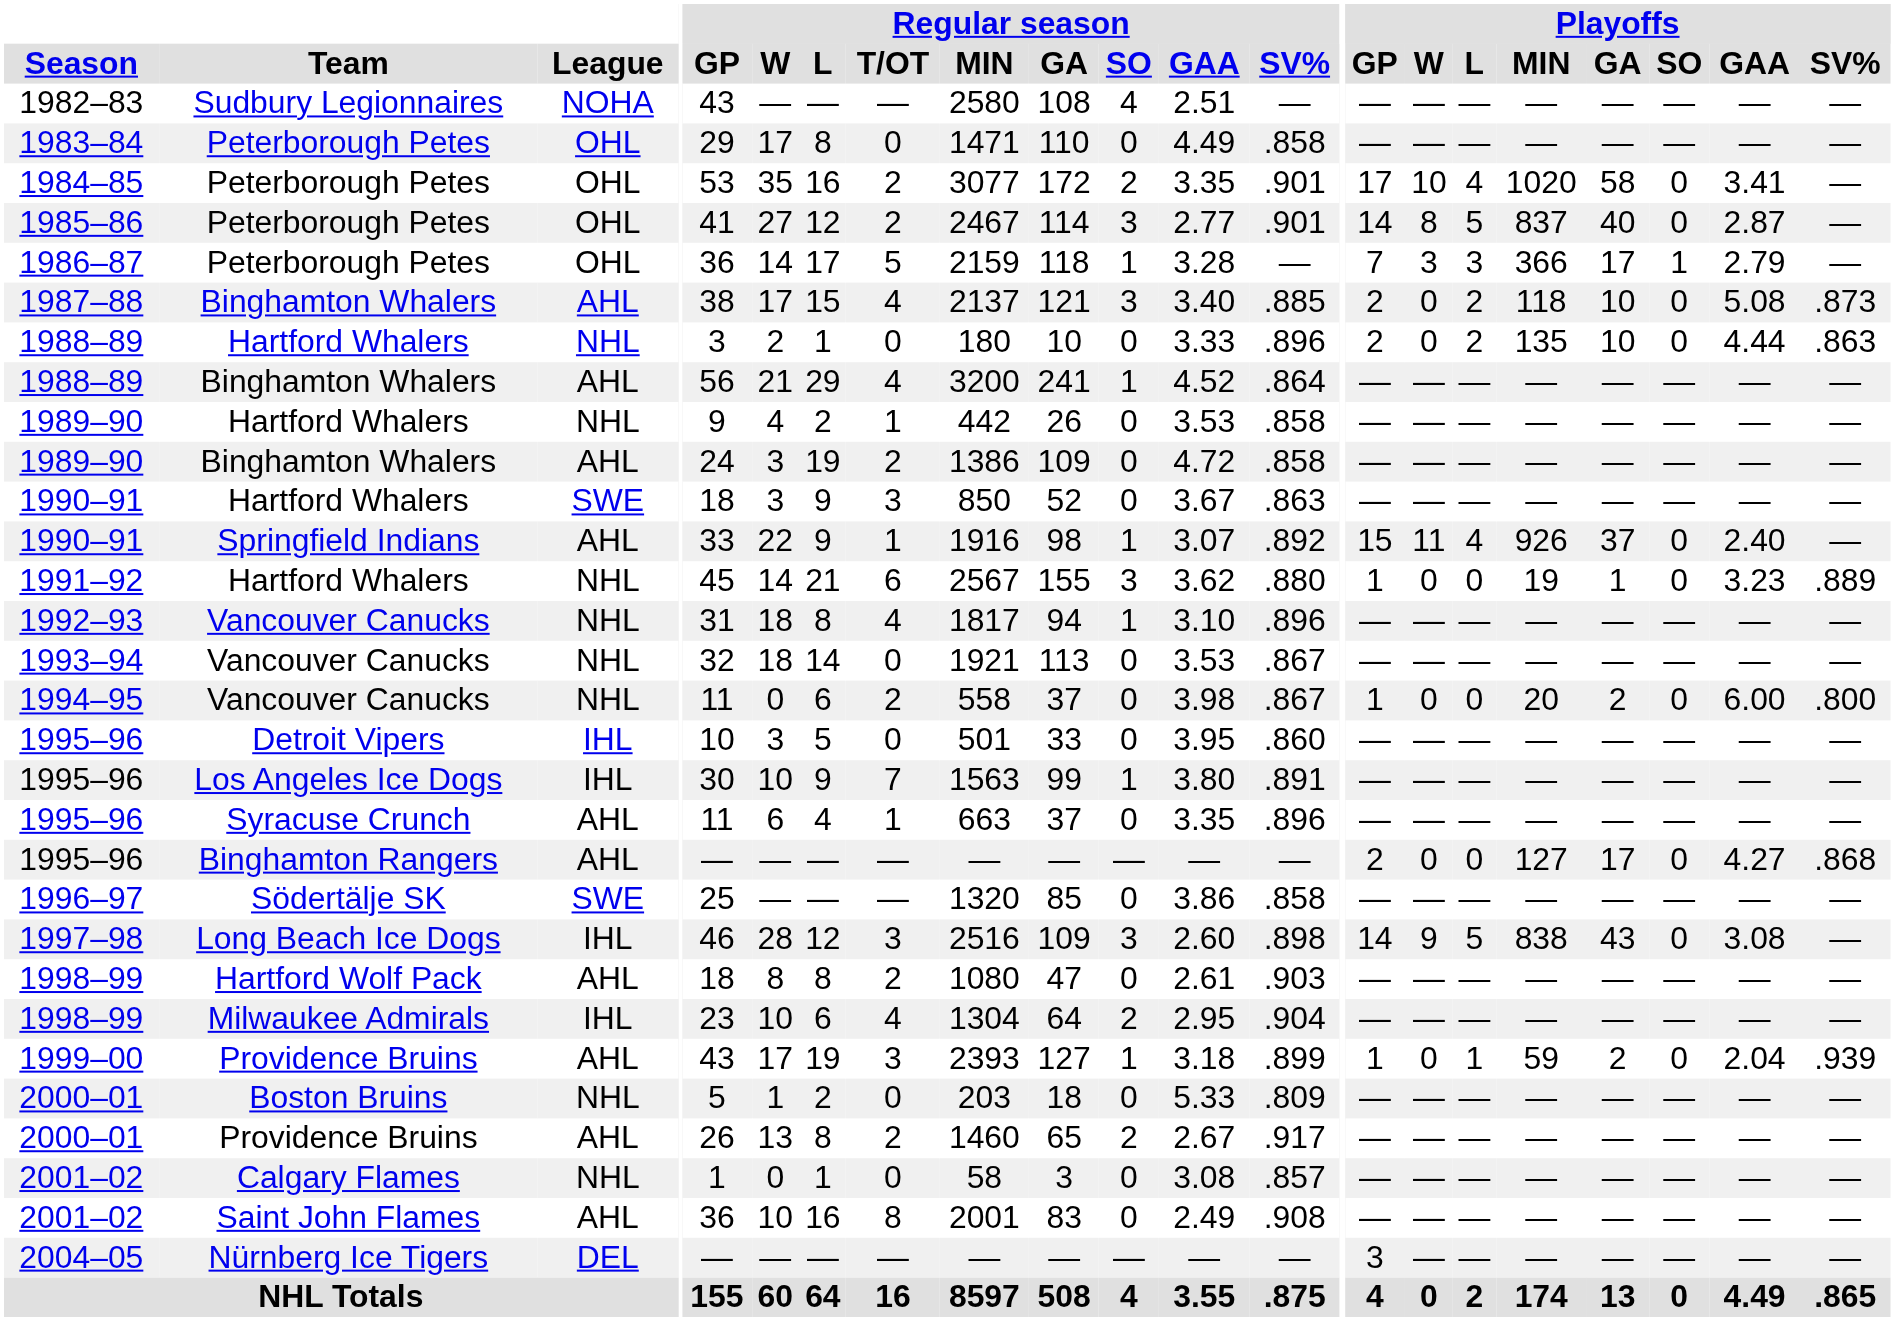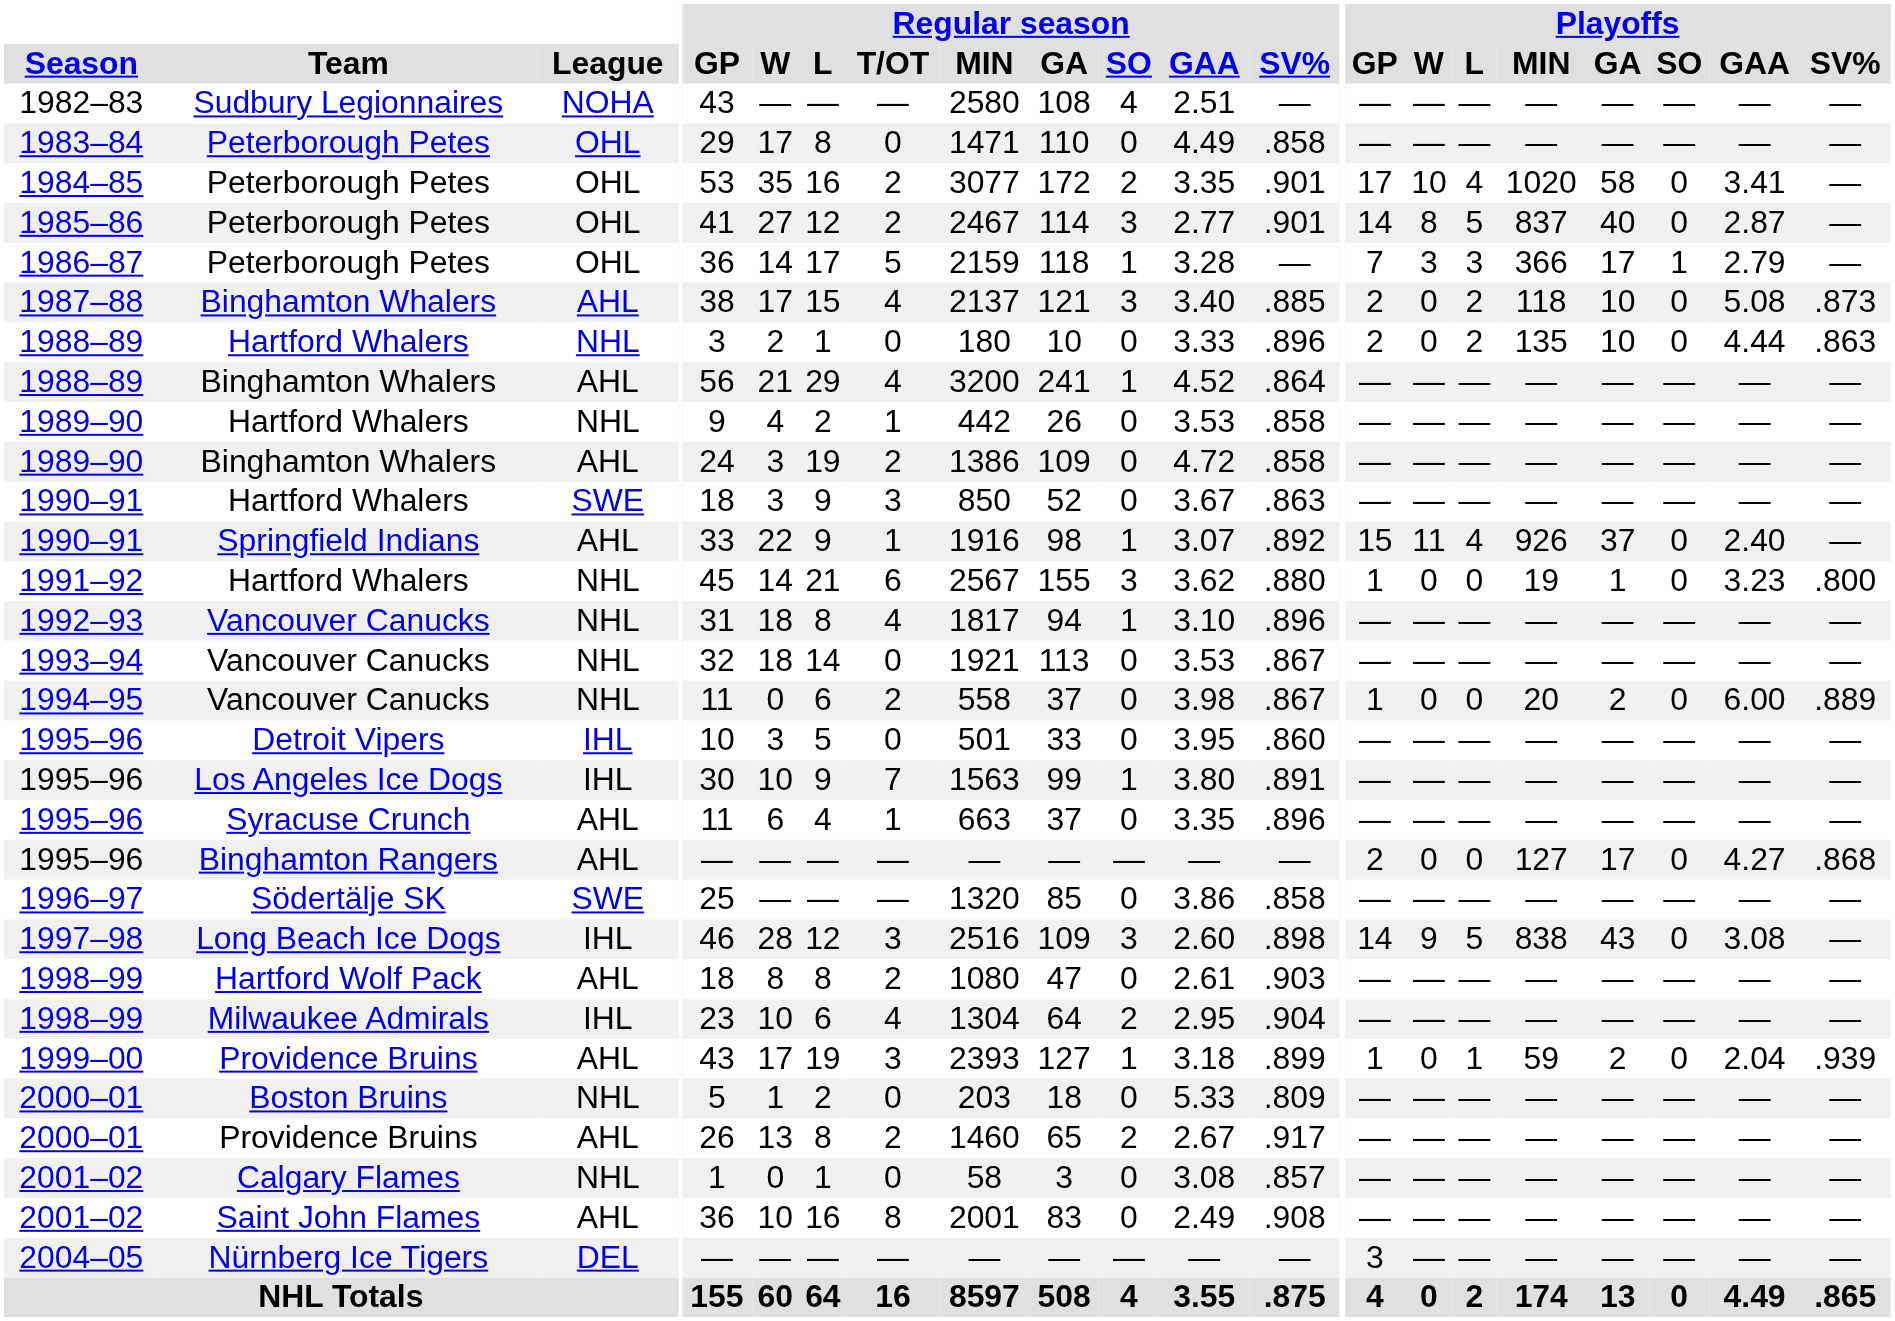 <table border="0" cellpadding="1" cellspacing="0" style="width:75%; text-align:center;">
 <tr bgcolor="#e0e0e0">
 <th colspan="3" bgcolor="#ffffff"></th>
 <th rowspan="99" bgcolor="#ffffff"></th>
 <th colspan="9" bgcolor="#e0e0e0"><a href='#'>Regular season</a></th>
 <th rowspan="99" bgcolor="#ffffff"></th>
 <th colspan="8" bgcolor="#e0e0e0"><a href='#'>Playoffs</a></th>
 </tr>
 <tr bgcolor="#e0e0e0">
 <th><a href='#'>Season</a></th>
 <th>Team</th>
 <th>League</th>
 <th>GP</th>
 <th>W</th>
 <th>L</th>
 <th>T/OT</th>
 <th>MIN</th>
 <th>GA</th>
 <th><a href='#'>SO</a></th>
 <th><a href='#'>GAA</a></th>
 <th><a href='#'>SV%</a></th>
 <th>GP</th>
 <th>W</th>
 <th>L</th>
 <th>MIN</th>
 <th>GA</th>
 <th>SO</th>
 <th>GAA</th>
 <th>SV%</th>
 </tr>
 <tr>
 <td>1982–83</td>
 <td><a href='#'>Sudbury Legionnaires</a></td>
 <td><a href='#'>NOHA</a></td>
 <td>43</td>
 <td>—</td>
 <td>—</td>
 <td>—</td>
 <td>2580</td>
 <td>108</td>
 <td>4</td>
 <td>2.51</td>
 <td>—</td>
 <td>—</td>
 <td>—</td>
 <td>—</td>
 <td>—</td>
 <td>—</td>
 <td>—</td>
 <td>—</td>
 <td>—</td>
 </tr>
 <tr bgcolor="#f0f0f0">
 <td><a href='#'>1983–84</a></td>
 <td><a href='#'>Peterborough Petes</a></td>
 <td><a href='#'>OHL</a></td>
 <td>29</td>
 <td>17</td>
 <td>8</td>
 <td>0</td>
 <td>1471</td>
 <td>110</td>
 <td>0</td>
 <td>4.49</td>
 <td>.858</td>
 <td>—</td>
 <td>—</td>
 <td>—</td>
 <td>—</td>
 <td>—</td>
 <td>—</td>
 <td>—</td>
 <td>—</td>
 </tr>
 <tr>
 <td><a href='#'>1984–85</a></td>
 <td>Peterborough Petes</td>
 <td>OHL</td>
 <td>53</td>
 <td>35</td>
 <td>16</td>
 <td>2</td>
 <td>3077</td>
 <td>172</td>
 <td>2</td>
 <td>3.35</td>
 <td>.901</td>
 <td>17</td>
 <td>10</td>
 <td>4</td>
 <td>1020</td>
 <td>58</td>
 <td>0</td>
 <td>3.41</td>
 <td>—</td>
 </tr>
 <tr bgcolor="#f0f0f0">
 <td><a href='#'>1985–86</a></td>
 <td>Peterborough Petes</td>
 <td>OHL</td>
 <td>41</td>
 <td>27</td>
 <td>12</td>
 <td>2</td>
 <td>2467</td>
 <td>114</td>
 <td>3</td>
 <td>2.77</td>
 <td>.901</td>
 <td>14</td>
 <td>8</td>
 <td>5</td>
 <td>837</td>
 <td>40</td>
 <td>0</td>
 <td>2.87</td>
 <td>—</td>
 </tr>
 <tr>
 <td><a href='#'>1986–87</a></td>
 <td>Peterborough Petes</td>
 <td>OHL</td>
 <td>36</td>
 <td>14</td>
 <td>17</td>
 <td>5</td>
 <td>2159</td>
 <td>118</td>
 <td>1</td>
 <td>3.28</td>
 <td>—</td>
 <td>7</td>
 <td>3</td>
 <td>3</td>
 <td>366</td>
 <td>17</td>
 <td>1</td>
 <td>2.79</td>
 <td>—</td>
 </tr>
 <tr bgcolor="#f0f0f0">
 <td><a href='#'>1987–88</a></td>
 <td><a href='#'>Binghamton Whalers</a></td>
 <td><a href='#'>AHL</a></td>
 <td>38</td>
 <td>17</td>
 <td>15</td>
 <td>4</td>
 <td>2137</td>
 <td>121</td>
 <td>3</td>
 <td>3.40</td>
 <td>.885</td>
 <td>2</td>
 <td>0</td>
 <td>2</td>
 <td>118</td>
 <td>10</td>
 <td>0</td>
 <td>5.08</td>
 <td>.873</td>
 </tr>
 <tr>
 <td><a href='#'>1988–89</a></td>
 <td><a href='#'>Hartford Whalers</a></td>
 <td><a href='#'>NHL</a></td>
 <td>3</td>
 <td>2</td>
 <td>1</td>
 <td>0</td>
 <td>180</td>
 <td>10</td>
 <td>0</td>
 <td>3.33</td>
 <td>.896</td>
 <td>2</td>
 <td>0</td>
 <td>2</td>
 <td>135</td>
 <td>10</td>
 <td>0</td>
 <td>4.44</td>
 <td>.863</td>
 </tr>
 <tr bgcolor="#f0f0f0">
 <td><a href='#'>1988–89</a></td>
 <td>Binghamton Whalers</td>
 <td>AHL</td>
 <td>56</td>
 <td>21</td>
 <td>29</td>
 <td>4</td>
 <td>3200</td>
 <td>241</td>
 <td>1</td>
 <td>4.52</td>
 <td>.864</td>
 <td>—</td>
 <td>—</td>
 <td>—</td>
 <td>—</td>
 <td>—</td>
 <td>—</td>
 <td>—</td>
 <td>—</td>
 </tr>
 <tr>
 <td><a href='#'>1989–90</a></td>
 <td>Hartford Whalers</td>
 <td>NHL</td>
 <td>9</td>
 <td>4</td>
 <td>2</td>
 <td>1</td>
 <td>442</td>
 <td>26</td>
 <td>0</td>
 <td>3.53</td>
 <td>.858</td>
 <td>—</td>
 <td>—</td>
 <td>—</td>
 <td>—</td>
 <td>—</td>
 <td>—</td>
 <td>—</td>
 <td>—</td>
 </tr>
 <tr bgcolor="#f0f0f0">
 <td><a href='#'>1989–90</a></td>
 <td>Binghamton Whalers</td>
 <td>AHL</td>
 <td>24</td>
 <td>3</td>
 <td>19</td>
 <td>2</td>
 <td>1386</td>
 <td>109</td>
 <td>0</td>
 <td>4.72</td>
 <td>.858</td>
 <td>—</td>
 <td>—</td>
 <td>—</td>
 <td>—</td>
 <td>—</td>
 <td>—</td>
 <td>—</td>
 <td>—</td>
 </tr>
 <tr>
 <td><a href='#'>1990–91</a></td>
 <td>Hartford Whalers</td>
 <td><a href='#'>SWE</a></td>
 <td>18</td>
 <td>3</td>
 <td>9</td>
 <td>3</td>
 <td>850</td>
 <td>52</td>
 <td>0</td>
 <td>3.67</td>
 <td>.863</td>
 <td>—</td>
 <td>—</td>
 <td>—</td>
 <td>—</td>
 <td>—</td>
 <td>—</td>
 <td>—</td>
 <td>—</td>
 </tr>
 <tr bgcolor="#f0f0f0">
 <td><a href='#'>1990–91</a></td>
 <td><a href='#'>Springfield Indians</a></td>
 <td>AHL</td>
 <td>33</td>
 <td>22</td>
 <td>9</td>
 <td>1</td>
 <td>1916</td>
 <td>98</td>
 <td>1</td>
 <td>3.07</td>
 <td>.892</td>
 <td>15</td>
 <td>11</td>
 <td>4</td>
 <td>926</td>
 <td>37</td>
 <td>0</td>
 <td>2.40</td>
 <td>—</td>
 </tr>
 <tr>
 <td><a href='#'>1991–92</a></td>
 <td>Hartford Whalers</td>
 <td>NHL</td>
 <td>45</td>
 <td>14</td>
 <td>21</td>
 <td>6</td>
 <td>2567</td>
 <td>155</td>
 <td>3</td>
 <td>3.62</td>
 <td>.880</td>
 <td>1</td>
 <td>0</td>
 <td>0</td>
 <td>19</td>
 <td>1</td>
 <td>0</td>
 <td>3.23</td>
-<td>.889</td>
+<td>.800</td>
 </tr>
 <tr bgcolor="#f0f0f0">
 <td><a href='#'>1992–93</a></td>
 <td><a href='#'>Vancouver Canucks</a></td>
 <td>NHL</td>
 <td>31</td>
 <td>18</td>
 <td>8</td>
 <td>4</td>
 <td>1817</td>
 <td>94</td>
 <td>1</td>
 <td>3.10</td>
 <td>.896</td>
 <td>—</td>
 <td>—</td>
 <td>—</td>
 <td>—</td>
 <td>—</td>
 <td>—</td>
 <td>—</td>
 <td>—</td>
 </tr>
 <tr>
 <td><a href='#'>1993–94</a></td>
 <td>Vancouver Canucks</td>
 <td>NHL</td>
 <td>32</td>
 <td>18</td>
 <td>14</td>
 <td>0</td>
 <td>1921</td>
 <td>113</td>
 <td>0</td>
 <td>3.53</td>
 <td>.867</td>
 <td>—</td>
 <td>—</td>
 <td>—</td>
 <td>—</td>
 <td>—</td>
 <td>—</td>
 <td>—</td>
 <td>—</td>
 </tr>
 <tr bgcolor="#f0f0f0">
 <td><a href='#'>1994–95</a></td>
 <td>Vancouver Canucks</td>
 <td>NHL</td>
 <td>11</td>
 <td>0</td>
 <td>6</td>
 <td>2</td>
 <td>558</td>
 <td>37</td>
 <td>0</td>
 <td>3.98</td>
 <td>.867</td>
 <td>1</td>
 <td>0</td>
 <td>0</td>
 <td>20</td>
 <td>2</td>
 <td>0</td>
 <td>6.00</td>
-<td>.800</td>
+<td>.889</td>
 </tr>
 <tr>
 <td><a href='#'>1995–96</a></td>
 <td><a href='#'>Detroit Vipers</a></td>
 <td><a href='#'>IHL</a></td>
 <td>10</td>
 <td>3</td>
 <td>5</td>
 <td>0</td>
 <td>501</td>
 <td>33</td>
 <td>0</td>
 <td>3.95</td>
 <td>.860</td>
 <td>—</td>
 <td>—</td>
 <td>—</td>
 <td>—</td>
 <td>—</td>
 <td>—</td>
 <td>—</td>
 <td>—</td>
 </tr>
 <tr bgcolor="#f0f0f0">
 <td>1995–96</td>
 <td><a href='#'>Los Angeles Ice Dogs</a></td>
 <td>IHL</td>
 <td>30</td>
 <td>10</td>
 <td>9</td>
 <td>7</td>
 <td>1563</td>
 <td>99</td>
 <td>1</td>
 <td>3.80</td>
 <td>.891</td>
 <td>—</td>
 <td>—</td>
 <td>—</td>
 <td>—</td>
 <td>—</td>
 <td>—</td>
 <td>—</td>
 <td>—</td>
 </tr>
 <tr>
 <td><a href='#'>1995–96</a></td>
 <td><a href='#'>Syracuse Crunch</a></td>
 <td>AHL</td>
 <td>11</td>
 <td>6</td>
 <td>4</td>
 <td>1</td>
 <td>663</td>
 <td>37</td>
 <td>0</td>
 <td>3.35</td>
 <td>.896</td>
 <td>—</td>
 <td>—</td>
 <td>—</td>
 <td>—</td>
 <td>—</td>
 <td>—</td>
 <td>—</td>
 <td>—</td>
 </tr>
 <tr bgcolor="#f0f0f0">
 <td>1995–96</td>
 <td><a href='#'>Binghamton Rangers</a></td>
 <td>AHL</td>
 <td>—</td>
 <td>—</td>
 <td>—</td>
 <td>—</td>
 <td>—</td>
 <td>—</td>
 <td>—</td>
 <td>—</td>
 <td>—</td>
 <td>2</td>
 <td>0</td>
 <td>0</td>
 <td>127</td>
 <td>17</td>
 <td>0</td>
 <td>4.27</td>
 <td>.868</td>
 </tr>
 <tr>
 <td><a href='#'>1996–97</a></td>
 <td><a href='#'>Södertälje SK</a></td>
 <td><a href='#'>SWE</a></td>
 <td>25</td>
 <td>—</td>
 <td>—</td>
 <td>—</td>
 <td>1320</td>
 <td>85</td>
 <td>0</td>
 <td>3.86</td>
 <td>.858</td>
 <td>—</td>
 <td>—</td>
 <td>—</td>
 <td>—</td>
 <td>—</td>
 <td>—</td>
 <td>—</td>
 <td>—</td>
 </tr>
 <tr bgcolor="#f0f0f0">
 <td><a href='#'>1997–98</a></td>
 <td><a href='#'>Long Beach Ice Dogs</a></td>
 <td>IHL</td>
 <td>46</td>
 <td>28</td>
 <td>12</td>
 <td>3</td>
 <td>2516</td>
 <td>109</td>
 <td>3</td>
 <td>2.60</td>
 <td>.898</td>
 <td>14</td>
 <td>9</td>
 <td>5</td>
 <td>838</td>
 <td>43</td>
 <td>0</td>
 <td>3.08</td>
 <td>—</td>
 </tr>
 <tr>
 <td><a href='#'>1998–99</a></td>
 <td><a href='#'>Hartford Wolf Pack</a></td>
 <td>AHL</td>
 <td>18</td>
 <td>8</td>
 <td>8</td>
 <td>2</td>
 <td>1080</td>
 <td>47</td>
 <td>0</td>
 <td>2.61</td>
 <td>.903</td>
 <td>—</td>
 <td>—</td>
 <td>—</td>
 <td>—</td>
 <td>—</td>
 <td>—</td>
 <td>—</td>
 <td>—</td>
 </tr>
 <tr bgcolor="#f0f0f0">
 <td><a href='#'>1998–99</a></td>
 <td><a href='#'>Milwaukee Admirals</a></td>
 <td>IHL</td>
 <td>23</td>
 <td>10</td>
 <td>6</td>
 <td>4</td>
 <td>1304</td>
 <td>64</td>
 <td>2</td>
 <td>2.95</td>
 <td>.904</td>
 <td>—</td>
 <td>—</td>
 <td>—</td>
 <td>—</td>
 <td>—</td>
 <td>—</td>
 <td>—</td>
 <td>—</td>
 </tr>
 <tr>
 <td><a href='#'>1999–00</a></td>
 <td><a href='#'>Providence Bruins</a></td>
 <td>AHL</td>
 <td>43</td>
 <td>17</td>
 <td>19</td>
 <td>3</td>
 <td>2393</td>
 <td>127</td>
 <td>1</td>
 <td>3.18</td>
 <td>.899</td>
 <td>1</td>
 <td>0</td>
 <td>1</td>
 <td>59</td>
 <td>2</td>
 <td>0</td>
 <td>2.04</td>
 <td>.939</td>
 </tr>
 <tr bgcolor="#f0f0f0">
 <td><a href='#'>2000–01</a></td>
 <td><a href='#'>Boston Bruins</a></td>
 <td>NHL</td>
 <td>5</td>
 <td>1</td>
 <td>2</td>
 <td>0</td>
 <td>203</td>
 <td>18</td>
 <td>0</td>
 <td>5.33</td>
 <td>.809</td>
 <td>—</td>
 <td>—</td>
 <td>—</td>
 <td>—</td>
 <td>—</td>
 <td>—</td>
 <td>—</td>
 <td>—</td>
 </tr>
 <tr>
 <td><a href='#'>2000–01</a></td>
 <td>Providence Bruins</td>
 <td>AHL</td>
 <td>26</td>
 <td>13</td>
 <td>8</td>
 <td>2</td>
 <td>1460</td>
 <td>65</td>
 <td>2</td>
 <td>2.67</td>
 <td>.917</td>
 <td>—</td>
 <td>—</td>
 <td>—</td>
 <td>—</td>
 <td>—</td>
 <td>—</td>
 <td>—</td>
 <td>—</td>
 </tr>
 <tr bgcolor="#f0f0f0">
 <td><a href='#'>2001–02</a></td>
 <td><a href='#'>Calgary Flames</a></td>
 <td>NHL</td>
 <td>1</td>
 <td>0</td>
 <td>1</td>
 <td>0</td>
 <td>58</td>
 <td>3</td>
 <td>0</td>
 <td>3.08</td>
 <td>.857</td>
 <td>—</td>
 <td>—</td>
 <td>—</td>
 <td>—</td>
 <td>—</td>
 <td>—</td>
 <td>—</td>
 <td>—</td>
 </tr>
 <tr>
 <td><a href='#'>2001–02</a></td>
 <td><a href='#'>Saint John Flames</a></td>
 <td>AHL</td>
 <td>36</td>
 <td>10</td>
 <td>16</td>
 <td>8</td>
 <td>2001</td>
 <td>83</td>
 <td>0</td>
 <td>2.49</td>
 <td>.908</td>
 <td>—</td>
 <td>—</td>
 <td>—</td>
 <td>—</td>
 <td>—</td>
 <td>—</td>
 <td>—</td>
 <td>—</td>
 </tr>
 <tr bgcolor="#f0f0f0">
 <td><a href='#'>2004–05</a></td>
 <td><a href='#'>Nürnberg Ice Tigers</a></td>
 <td><a href='#'>DEL</a></td>
 <td>—</td>
 <td>—</td>
 <td>—</td>
 <td>—</td>
 <td>—</td>
 <td>—</td>
 <td>—</td>
 <td>—</td>
 <td>—</td>
 <td>3</td>
 <td>—</td>
 <td>—</td>
 <td>—</td>
 <td>—</td>
 <td>—</td>
 <td>—</td>
 <td>—</td>
 </tr>
 <tr bgcolor="#e0e0e0">
 <th colspan="3" align="center">NHL Totals</th>
 <th>155</th>
 <th>60</th>
 <th>64</th>
 <th>16</th>
 <th>8597</th>
 <th>508</th>
 <th>4</th>
 <th>3.55</th>
 <th>.875</th>
 <th>4</th>
 <th>0</th>
 <th>2</th>
 <th>174</th>
 <th>13</th>
 <th>0</th>
 <th>4.49</th>
 <th>.865</th>
 </tr>
 </table>
